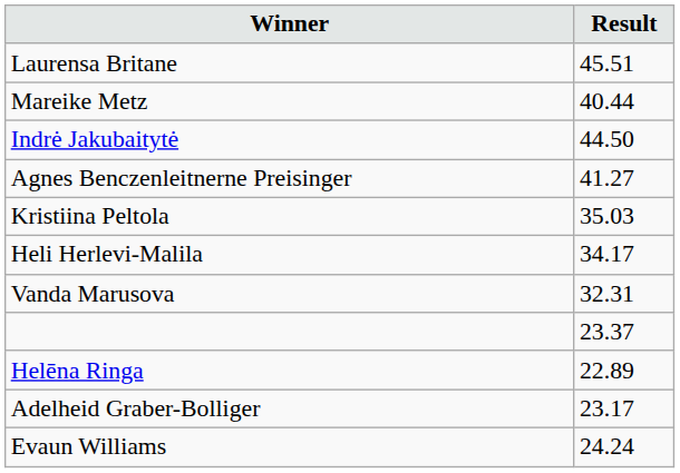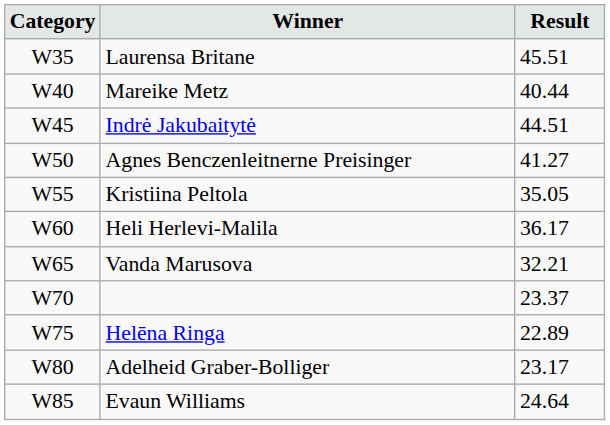 <table class="wikitable" width=35%>
 <tr>
+<td width=15% align="center" bgcolor=#E3E7E6><strong>Category</strong></td>
 <td align="center" bgcolor=#E3E7E6> <strong>Winner</strong></td>
 <td width=15% align="center" bgcolor=#E3E7E6><strong>Result</strong></td>
 </tr>
 <tr>
+<td align="center">W35</td>
 <td> Laurensa Britane</td>
 <td>45.51</td>
 </tr>
 <tr>
+<td align="center">W40</td>
 <td> Mareike Metz</td>
 <td>40.44</td>
 </tr>
 <tr>
+<td align="center">W45</td>
 <td> <a href='#'>Indrė Jakubaitytė</a></td>
-<td>44.50</td>
+<td>44.51</td>
 </tr>
 <tr>
+<td align="center">W50</td>
 <td> Agnes Benczenleitnerne Preisinger</td>
 <td>41.27</td>
 </tr>
 <tr>
+<td align="center">W55</td>
 <td> Kristiina Peltola</td>
-<td>35.03</td>
+<td>35.05</td>
 </tr>
 <tr>
+<td align="center">W60</td>
 <td> Heli Herlevi-Malila</td>
-<td>34.17</td>
+<td>36.17</td>
 </tr>
 <tr>
+<td align="center">W65</td>
 <td> Vanda Marusova</td>
-<td>32.31</td>
+<td>32.21</td>
 </tr>
 <tr>
+<td align="center">W70</td>
 <td> </td>
 <td>23.37</td>
 </tr>
 <tr>
+<td align="center">W75</td>
 <td> <a href='#'>Helēna Ringa</a></td>
 <td>22.89</td>
 </tr>
 <tr>
+<td align="center">W80</td>
 <td> Adelheid Graber-Bolliger</td>
 <td>23.17</td>
 </tr>
 <tr>
+<td align="center">W85</td>
 <td> Evaun Williams</td>
-<td>24.24</td>
+<td>24.64</td>
 </tr>
 </table>
